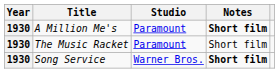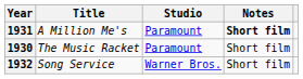 <table class="wikitable plainrowheaders sortable" style="margin-right: 0;">
 <tr>
 <th scope="col">Year</th>
 <th scope="col">Title</th>
 <th scope="col">Studio</th>
 <th scope="col" class="unsortable">Notes</th>
 <th scope="col" class="unsortable"></th>
 </tr>
 <tr>
-<th scope="row">1930</th>
+<th scope="row">1931</th>
 <td><em>A Million Me's</em></td>
 <td><a href='#'>Paramount</a></td>
 <td><strong>Short film</strong></td>
 <td style="text-align:center;"></td>
 </tr>
 <tr>
 <th scope="row">1930</th>
 <td><em>The Music Racket</em></td>
 <td><a href='#'>Paramount</a></td>
 <td>Short film</td>
 <td style="text-align:center;"></td>
 </tr>
 <tr>
-<th scope="row">1930</th>
+<th scope="row">1932</th>
 <td><em>Song Service</em></td>
 <td><a href='#'>Warner Bros.</a></td>
-<td><strong>Short film</strong></td>
+<td>Short film</td>
 <td style="text-align:center;"></td>
 </tr>
 </table>
